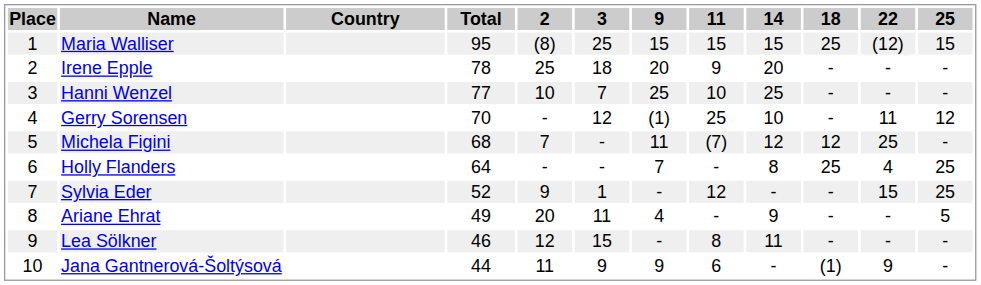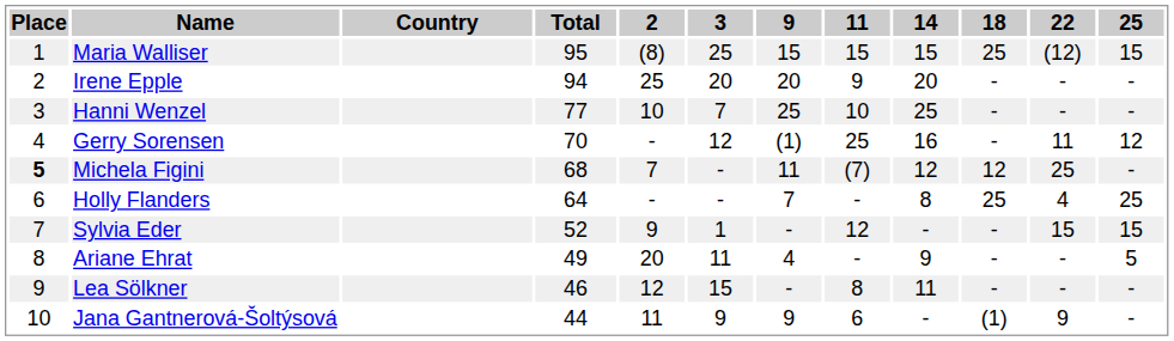 <table border="0" style="border: 1px solid #999; background-color:#FFFFFF; text-align:center; font-size:86%; line-height:15px;">
 <tr align="center" bgcolor="#CCCCCC">
 <th width=35>Place</th>
 <th width=170>Name</th>
 <th width=120>Country</th>
 <th width=50>Total</th>
 <th width=40>2</th>
 <th width=40>3</th>
 <th width=40>9</th>
 <th width=40>11</th>
 <th width=40>14</th>
 <th width=40>18</th>
 <th width=40>22</th>
 <th width=40>25</th>
 </tr>
 <tr bgcolor="#EFEFEF">
 <td>1</td>
 <td align="left"><a href='#'>Maria Walliser</a></td>
 <td align="left"></td>
 <td>95</td>
 <td>(8)</td>
 <td>25</td>
 <td>15</td>
 <td>15</td>
 <td>15</td>
 <td>25</td>
 <td>(12)</td>
 <td>15</td>
 </tr>
 <tr>
 <td>2</td>
 <td align="left"><a href='#'>Irene Epple</a></td>
 <td align="left"></td>
-<td>78</td>
+<td>94</td>
 <td>25</td>
-<td>18</td>
+<td>20</td>
 <td>20</td>
 <td>9</td>
 <td>20</td>
 <td>-</td>
 <td>-</td>
 <td>-</td>
 </tr>
 <tr bgcolor="#EFEFEF">
 <td>3</td>
 <td align="left"><a href='#'>Hanni Wenzel</a></td>
 <td align="left"></td>
 <td>77</td>
 <td>10</td>
 <td>7</td>
 <td>25</td>
 <td>10</td>
 <td>25</td>
 <td>-</td>
 <td>-</td>
 <td>-</td>
 </tr>
 <tr>
 <td>4</td>
 <td align="left"><a href='#'>Gerry Sorensen</a></td>
 <td align="left"></td>
 <td>70</td>
 <td>-</td>
 <td>12</td>
 <td>(1)</td>
 <td>25</td>
-<td>10</td>
+<td>16</td>
 <td>-</td>
 <td>11</td>
 <td>12</td>
 </tr>
 <tr bgcolor="#EFEFEF">
-<td>5</td>
+<td><strong>5</strong></td>
 <td align="left"><a href='#'>Michela Figini</a></td>
 <td align="left"></td>
 <td>68</td>
 <td>7</td>
 <td>-</td>
 <td>11</td>
 <td>(7)</td>
 <td>12</td>
 <td>12</td>
 <td>25</td>
 <td>-</td>
 </tr>
 <tr>
 <td>6</td>
 <td align="left"><a href='#'>Holly Flanders</a></td>
 <td align="left"></td>
 <td>64</td>
 <td>-</td>
 <td>-</td>
 <td>7</td>
 <td>-</td>
 <td>8</td>
 <td>25</td>
 <td>4</td>
 <td>25</td>
 </tr>
 <tr bgcolor="#EFEFEF">
 <td>7</td>
 <td align="left"><a href='#'>Sylvia Eder</a></td>
 <td align="left"></td>
 <td>52</td>
 <td>9</td>
 <td>1</td>
 <td>-</td>
 <td>12</td>
 <td>-</td>
 <td>-</td>
 <td>15</td>
-<td>25</td>
+<td>15</td>
 </tr>
 <tr>
 <td>8</td>
 <td align="left"><a href='#'>Ariane Ehrat</a></td>
 <td align="left"></td>
 <td>49</td>
 <td>20</td>
 <td>11</td>
 <td>4</td>
 <td>-</td>
 <td>9</td>
 <td>-</td>
 <td>-</td>
 <td>5</td>
 </tr>
 <tr bgcolor="#EFEFEF">
 <td>9</td>
 <td align="left"><a href='#'>Lea Sölkner</a></td>
 <td align="left"></td>
 <td>46</td>
 <td>12</td>
 <td>15</td>
 <td>-</td>
 <td>8</td>
 <td>11</td>
 <td>-</td>
 <td>-</td>
 <td>-</td>
 </tr>
 <tr>
 <td>10</td>
 <td align="left"><a href='#'>Jana Gantnerová-Šoltýsová</a></td>
 <td align="left"></td>
 <td>44</td>
 <td>11</td>
 <td>9</td>
 <td>9</td>
 <td>6</td>
 <td>-</td>
 <td>(1)</td>
 <td>9</td>
 <td>-</td>
 </tr>
 </table>
